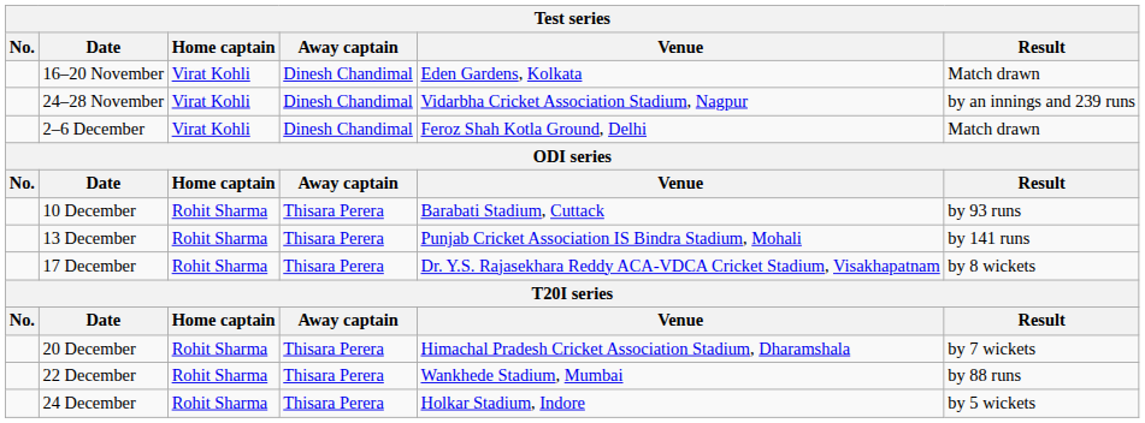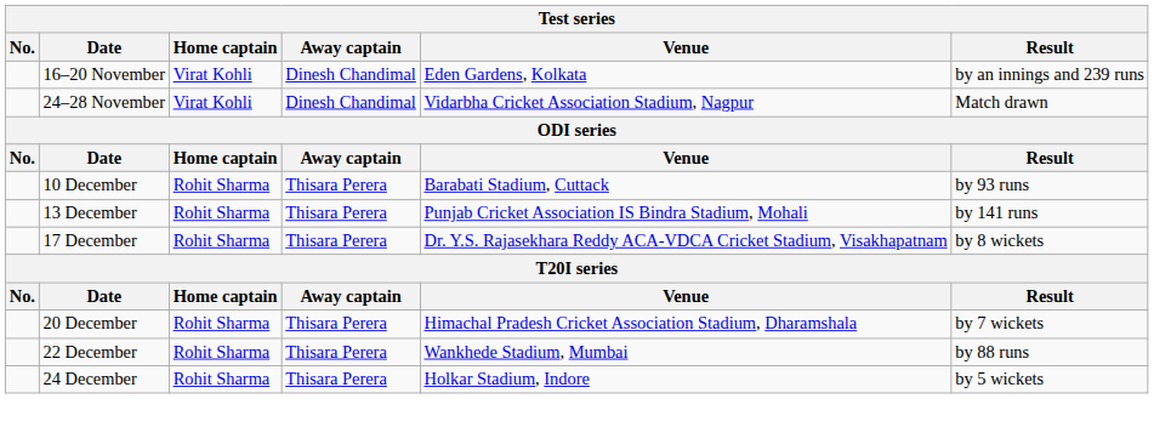 <table class="wikitable">
 <tr>
 <th colspan="6">Test series</th>
 </tr>
 <tr>
 <th>No.</th>
 <th>Date</th>
 <th>Home captain</th>
 <th>Away captain</th>
 <th>Venue</th>
 <th>Result</th>
 </tr>
 <tr>
 <td></td>
 <td>16–20 November</td>
 <td><a href='#'>Virat Kohli</a></td>
 <td><a href='#'>Dinesh Chandimal</a></td>
 <td><a href='#'>Eden Gardens</a>, <a href='#'>Kolkata</a></td>
-<td>Match drawn</td>
+<td> by an innings and 239 runs</td>
 </tr>
 <tr>
 <td></td>
 <td>24–28 November</td>
 <td><a href='#'>Virat Kohli</a></td>
 <td><a href='#'>Dinesh Chandimal</a></td>
 <td><a href='#'>Vidarbha Cricket Association Stadium</a>, <a href='#'>Nagpur</a></td>
-<td> by an innings and 239 runs</td>
-</tr>
-<tr>
-<td></td>
-<td>2–6 December</td>
-<td><a href='#'>Virat Kohli</a></td>
-<td><a href='#'>Dinesh Chandimal</a></td>
-<td><a href='#'>Feroz Shah Kotla Ground</a>, <a href='#'>Delhi</a></td>
 <td>Match drawn</td>
 </tr>
 <tr>
 <th colspan="6">ODI series</th>
 </tr>
 <tr>
 <th>No.</th>
 <th>Date</th>
 <th>Home captain</th>
 <th>Away captain</th>
 <th>Venue</th>
 <th>Result</th>
 </tr>
 <tr>
 <td></td>
 <td>10 December</td>
 <td><a href='#'>Rohit Sharma</a></td>
 <td><a href='#'>Thisara Perera</a></td>
 <td><a href='#'>Barabati Stadium</a>, <a href='#'>Cuttack</a></td>
 <td> by 93 runs</td>
 </tr>
 <tr>
 <td></td>
 <td>13 December</td>
 <td><a href='#'>Rohit Sharma</a></td>
 <td><a href='#'>Thisara Perera</a></td>
 <td><a href='#'>Punjab Cricket Association IS Bindra Stadium</a>, <a href='#'>Mohali</a></td>
 <td> by 141 runs</td>
 </tr>
 <tr>
 <td></td>
 <td>17 December</td>
 <td><a href='#'>Rohit Sharma</a></td>
 <td><a href='#'>Thisara Perera</a></td>
 <td><a href='#'>Dr. Y.S. Rajasekhara Reddy ACA-VDCA Cricket Stadium</a>, <a href='#'>Visakhapatnam</a></td>
 <td> by 8 wickets</td>
 </tr>
 <tr>
 <th colspan="6">T20I series</th>
 </tr>
 <tr>
 <th>No.</th>
 <th>Date</th>
 <th>Home captain</th>
 <th>Away captain</th>
 <th>Venue</th>
 <th>Result</th>
 </tr>
 <tr>
 <td></td>
 <td>20 December</td>
 <td><a href='#'>Rohit Sharma</a></td>
 <td><a href='#'>Thisara Perera</a></td>
 <td><a href='#'>Himachal Pradesh Cricket Association Stadium</a>, <a href='#'>Dharamshala</a></td>
 <td> by 7 wickets</td>
 </tr>
 <tr>
 <td></td>
 <td>22 December</td>
 <td><a href='#'>Rohit Sharma</a></td>
 <td><a href='#'>Thisara Perera</a></td>
 <td><a href='#'>Wankhede Stadium</a>, <a href='#'>Mumbai</a></td>
 <td> by 88 runs</td>
 </tr>
 <tr>
 <td></td>
 <td>24 December</td>
 <td><a href='#'>Rohit Sharma</a></td>
 <td><a href='#'>Thisara Perera</a></td>
 <td><a href='#'>Holkar Stadium</a>, <a href='#'>Indore</a></td>
 <td> by 5 wickets</td>
 </tr>
 </table>
